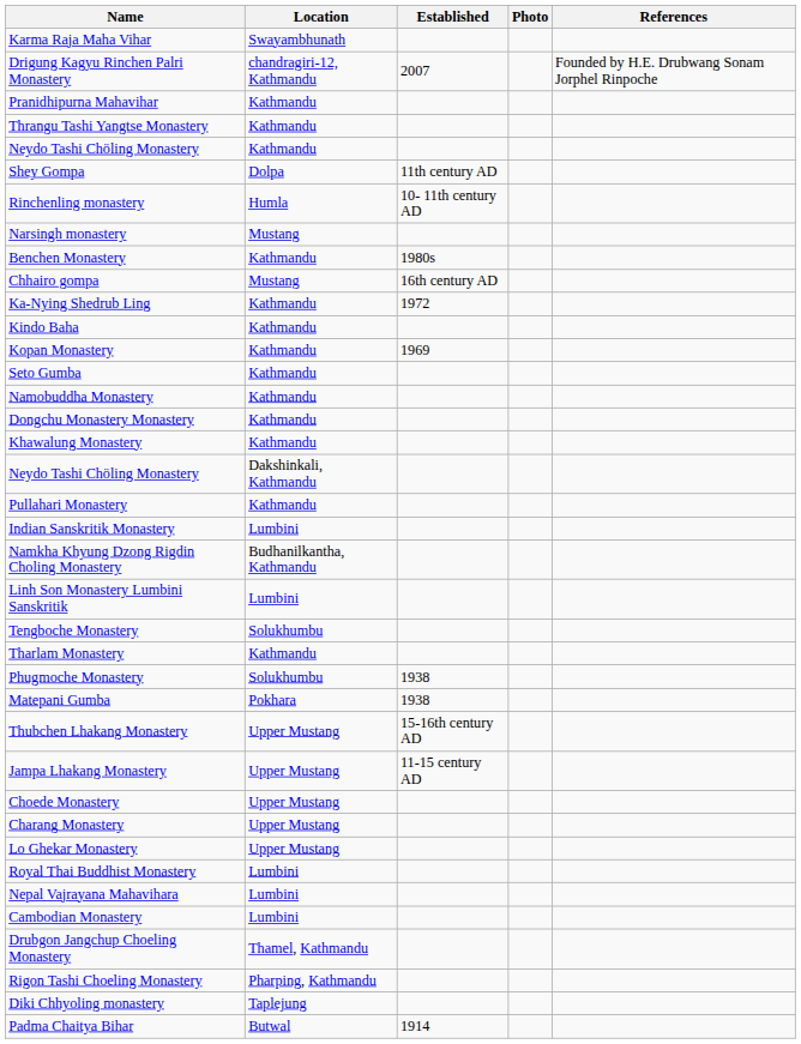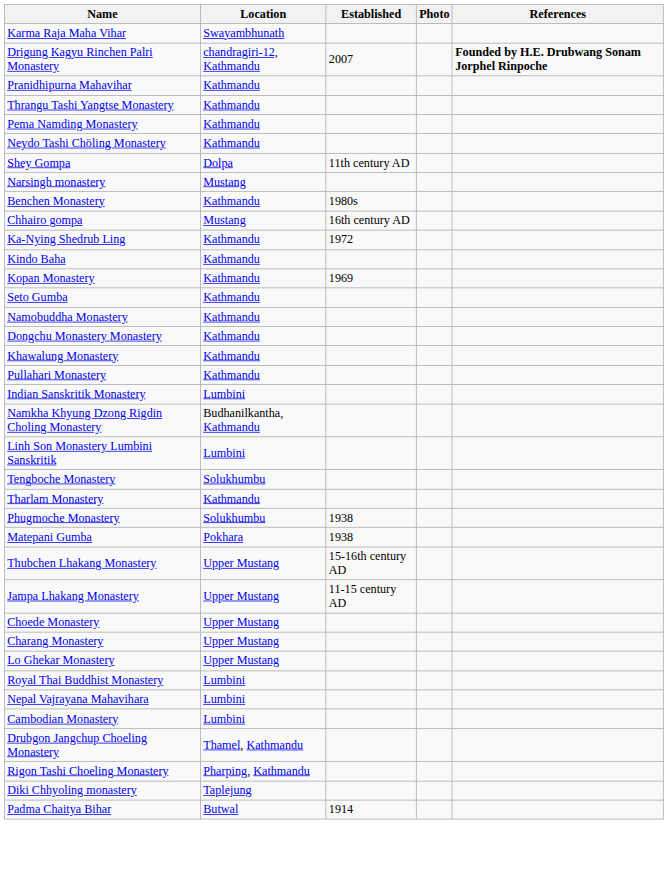 <table class="wikitable sortable">
 <tr>
 <th>Name</th>
 <th>Location</th>
 <th>Established</th>
 <th>Photo</th>
 <th>References</th>
 </tr>
 <tr>
 <td><a href='#'>Karma Raja Maha Vihar</a></td>
 <td><a href='#'>Swayambhunath</a></td>
 <td></td>
 <td></td>
 <td></td>
 </tr>
 <tr>
 <td><a href='#'>Drigung Kagyu Rinchen Palri Monastery</a></td>
 <td><a href='#'>chandragiri-12, Kathmandu</a></td>
 <td>2007</td>
 <td></td>
-<td>Founded by H.E. Drubwang Sonam Jorphel Rinpoche</td>
+<td><strong>Founded by H.E. Drubwang Sonam Jorphel Rinpoche</strong></td>
 </tr>
 <tr>
 <td><a href='#'>Pranidhipurna Mahavihar</a></td>
 <td><a href='#'>Kathmandu</a></td>
 <td></td>
 <td></td>
 <td></td>
 </tr>
 <tr>
 <td><a href='#'>Thrangu Tashi Yangtse Monastery</a></td>
 <td><a href='#'>Kathmandu</a></td>
 <td></td>
 <td></td>
 <td></td>
 </tr>
 <tr>
+<td><a href='#'>Pema Namding Monastery</a></td>
+<td><a href='#'>Kathmandu</a></td>
+<td></td>
+<td></td>
+<td></td>
+</tr>
+<tr>
 <td><a href='#'>Neydo Tashi Chöling Monastery</a></td>
 <td><a href='#'>Kathmandu</a></td>
 <td></td>
 <td></td>
 <td></td>
 </tr>
 <tr>
 <td><a href='#'>Shey Gompa</a></td>
 <td><a href='#'>Dolpa</a></td>
 <td>11th century AD</td>
-<td></td>
-<td></td>
-</tr>
-<tr>
-<td><a href='#'>Rinchenling monastery</a></td>
-<td><a href='#'>Humla</a></td>
-<td>10- 11th century AD</td>
 <td></td>
 <td></td>
 </tr>
 <tr>
 <td><a href='#'>Narsingh monastery</a></td>
 <td><a href='#'>Mustang</a></td>
 <td></td>
 <td></td>
 <td></td>
 </tr>
 <tr>
 <td><a href='#'>Benchen Monastery</a></td>
 <td><a href='#'>Kathmandu</a></td>
 <td>1980s</td>
 <td></td>
 <td></td>
 </tr>
 <tr>
 <td><a href='#'>Chhairo gompa</a></td>
 <td><a href='#'>Mustang</a></td>
 <td>16th century AD</td>
 <td></td>
 <td></td>
 </tr>
 <tr>
 <td><a href='#'>Ka-Nying Shedrub Ling</a></td>
 <td><a href='#'>Kathmandu</a></td>
 <td>1972</td>
 <td></td>
 <td></td>
 </tr>
 <tr>
 <td><a href='#'>Kindo Baha</a></td>
 <td><a href='#'>Kathmandu</a></td>
 <td></td>
 <td></td>
 <td></td>
 </tr>
 <tr>
 <td><a href='#'>Kopan Monastery</a></td>
 <td><a href='#'>Kathmandu</a></td>
 <td>1969</td>
 <td></td>
 <td></td>
 </tr>
 <tr>
 <td><a href='#'>Seto Gumba</a></td>
 <td><a href='#'>Kathmandu</a></td>
 <td></td>
 <td></td>
 <td></td>
 </tr>
 <tr>
 <td><a href='#'>Namobuddha Monastery</a></td>
 <td><a href='#'>Kathmandu</a></td>
 <td></td>
 <td></td>
 <td></td>
 </tr>
 <tr>
 <td><a href='#'>Dongchu Monastery Monastery</a></td>
 <td><a href='#'>Kathmandu</a></td>
 <td></td>
 <td></td>
 <td></td>
 </tr>
 <tr>
 <td><a href='#'>Khawalung Monastery</a></td>
 <td><a href='#'>Kathmandu</a></td>
-<td></td>
-<td></td>
-<td></td>
-</tr>
-<tr>
-<td><a href='#'>Neydo Tashi Chöling Monastery</a></td>
-<td>Dakshinkali, <a href='#'>Kathmandu</a></td>
 <td></td>
 <td></td>
 <td></td>
 </tr>
 <tr>
 <td><a href='#'>Pullahari Monastery</a></td>
 <td><a href='#'>Kathmandu</a></td>
 <td></td>
 <td></td>
 <td></td>
 </tr>
 <tr>
 <td><a href='#'>Indian Sanskritik Monastery</a></td>
 <td><a href='#'>Lumbini</a></td>
 <td></td>
 <td></td>
 <td></td>
 </tr>
 <tr>
 <td><a href='#'>Namkha Khyung Dzong Rigdin Choling Monastery</a></td>
 <td>Budhanilkantha, <a href='#'>Kathmandu</a></td>
 <td></td>
 <td></td>
 </tr>
 <tr>
 <td><a href='#'>Linh Son Monastery Lumbini Sanskritik</a></td>
 <td><a href='#'>Lumbini</a></td>
 <td></td>
 <td></td>
 <td></td>
 </tr>
 <tr>
 <td><a href='#'>Tengboche Monastery</a></td>
 <td><a href='#'>Solukhumbu</a></td>
 <td></td>
 <td></td>
 <td></td>
 </tr>
 <tr>
 <td><a href='#'>Tharlam Monastery</a></td>
 <td><a href='#'>Kathmandu</a></td>
 <td></td>
 <td></td>
 <td></td>
 </tr>
 <tr>
 <td><a href='#'>Phugmoche Monastery</a></td>
 <td><a href='#'>Solukhumbu</a></td>
 <td>1938</td>
 <td></td>
 <td></td>
 </tr>
 <tr>
 <td><a href='#'>Matepani Gumba</a></td>
 <td><a href='#'>Pokhara</a></td>
 <td>1938</td>
 <td></td>
 <td></td>
 </tr>
 <tr>
 <td><a href='#'>Thubchen Lhakang Monastery</a></td>
 <td><a href='#'>Upper Mustang</a></td>
 <td>15-16th century AD</td>
 <td></td>
 <td></td>
 </tr>
 <tr>
 <td><a href='#'>Jampa Lhakang Monastery</a></td>
 <td><a href='#'>Upper Mustang</a></td>
 <td>11-15 century AD</td>
 <td></td>
 <td></td>
 </tr>
 <tr>
 <td><a href='#'>Choede Monastery</a></td>
 <td><a href='#'>Upper Mustang</a></td>
 <td></td>
 <td></td>
 <td></td>
 </tr>
 <tr>
 <td><a href='#'>Charang Monastery</a></td>
 <td><a href='#'>Upper Mustang</a></td>
 <td></td>
 <td></td>
 <td></td>
 </tr>
 <tr>
 <td><a href='#'>Lo Ghekar Monastery</a></td>
 <td><a href='#'>Upper Mustang</a></td>
 <td></td>
 <td></td>
 <td></td>
 </tr>
 <tr>
 <td><a href='#'>Royal Thai Buddhist Monastery</a></td>
 <td><a href='#'>Lumbini</a></td>
 <td></td>
 <td></td>
 <td></td>
 </tr>
 <tr>
 <td><a href='#'>Nepal Vajrayana Mahavihara</a></td>
 <td><a href='#'>Lumbini</a></td>
 <td></td>
 <td></td>
 <td></td>
 </tr>
 <tr>
 <td><a href='#'>Cambodian Monastery</a></td>
 <td><a href='#'>Lumbini</a></td>
 <td></td>
 <td></td>
 <td></td>
 </tr>
 <tr>
 <td><a href='#'>Drubgon Jangchup Choeling Monastery</a></td>
 <td><a href='#'>Thamel</a>, <a href='#'>Kathmandu</a></td>
 <td></td>
 <td></td>
 <td></td>
 </tr>
 <tr>
 <td><a href='#'>Rigon Tashi Choeling Monastery</a></td>
 <td><a href='#'>Pharping</a>, <a href='#'>Kathmandu</a></td>
 <td></td>
 <td></td>
 <td></td>
 </tr>
 <tr>
 <td><a href='#'>Diki Chhyoling monastery</a></td>
 <td><a href='#'>Taplejung</a></td>
 <td></td>
 <td></td>
 <td></td>
 </tr>
 <tr>
 <td><a href='#'>Padma Chaitya Bihar</a></td>
 <td><a href='#'>Butwal</a></td>
 <td>1914</td>
 <td></td>
 <td></td>
 </tr>
 </table>
